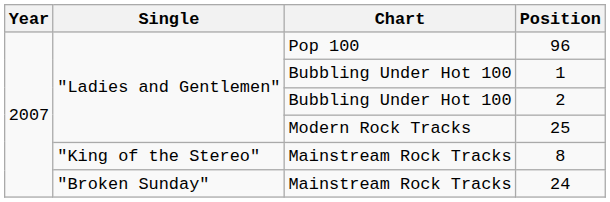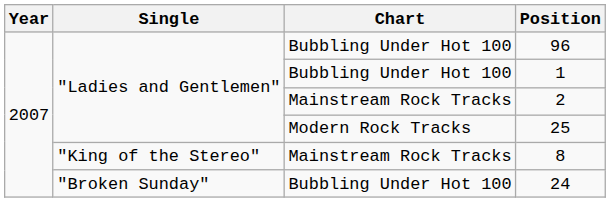 <table class="wikitable">
 <tr>
 <th>Year</th>
 <th>Single</th>
 <th>Chart</th>
 <th>Position</th>
 </tr>
 <tr>
 <td rowspan="6">2007</td>
 <td rowspan="4">"Ladies and Gentlemen"</td>
-<td>Pop 100</td>
+<td>Bubbling Under Hot 100</td>
 <td align="center">96</td>
 </tr>
 <tr>
 <td>Bubbling Under Hot 100</td>
 <td align="center">1</td>
 </tr>
 <tr>
-<td>Bubbling Under Hot 100</td>
+<td>Mainstream Rock Tracks</td>
 <td align="center">2</td>
 </tr>
 <tr>
 <td>Modern Rock Tracks</td>
 <td align="center">25</td>
 </tr>
 <tr>
 <td>"King of the Stereo"</td>
 <td>Mainstream Rock Tracks</td>
 <td align="center">8</td>
 </tr>
 <tr>
 <td>"Broken Sunday"</td>
-<td>Mainstream Rock Tracks</td>
+<td>Bubbling Under Hot 100</td>
 <td align="center">24</td>
 </tr>
 </table>
